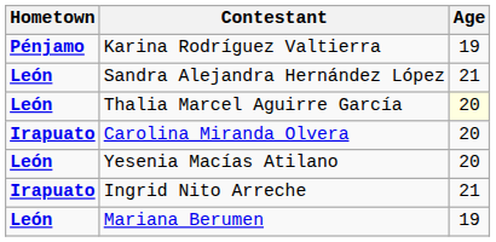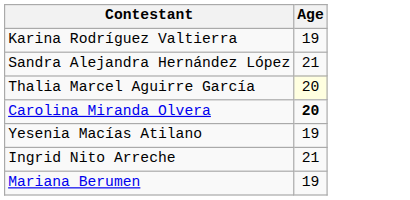 <table class="wikitable sortable" style="font-size: 95%;">
 <tr>
-<th>Hometown</th>
 <th>Contestant</th>
 <th>Age</th>
 </tr>
 <tr>
-<td><strong><a href='#'>Pénjamo</a></strong></td>
 <td>Karina Rodríguez Valtierra</td>
 <td align="center">19</td>
 </tr>
 <tr>
-<td><strong><a href='#'>León</a></strong></td>
 <td>Sandra Alejandra Hernández López</td>
 <td align="center">21</td>
 </tr>
 <tr>
-<td><strong><a href='#'>León</a></strong></td>
 <td>Thalia Marcel Aguirre García</td>
 <td align="center" style="background: lightyellow;">20</td>
 </tr>
 <tr>
-<td><strong><a href='#'>Irapuato</a></strong></td>
 <td><a href='#'>Carolina Miranda Olvera</a></td>
-<td align="center">20</td>
+<td align="center"><strong>20</strong></td>
 </tr>
 <tr>
-<td><strong><a href='#'>León</a></strong></td>
 <td>Yesenia Macías Atilano</td>
-<td align="center">20</td>
+<td align="center">19</td>
 </tr>
 <tr>
-<td><strong><a href='#'>Irapuato</a></strong></td>
 <td>Ingrid Nito Arreche</td>
 <td align="center">21</td>
 </tr>
 <tr>
-<td><strong><a href='#'>León</a></strong></td>
 <td><a href='#'>Mariana Berumen</a></td>
 <td align="center">19</td>
 </tr>
 </table>
